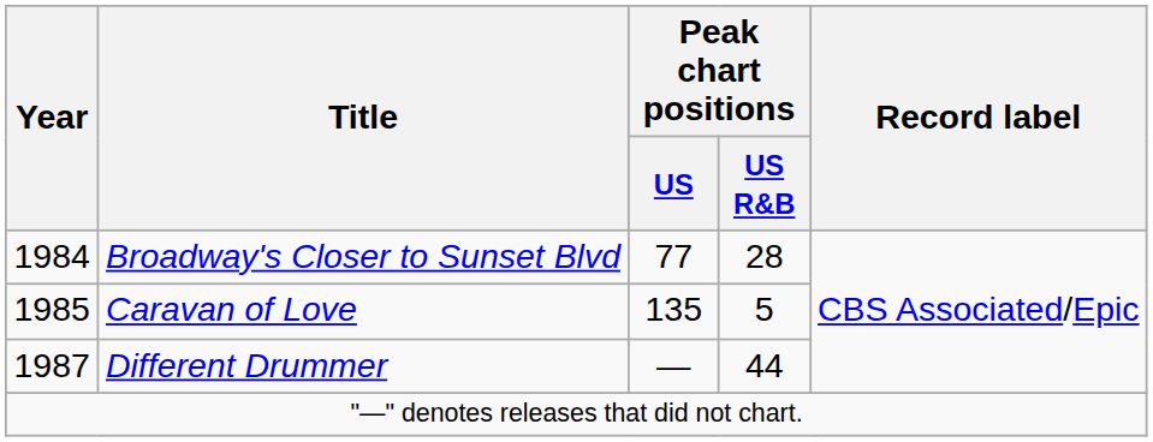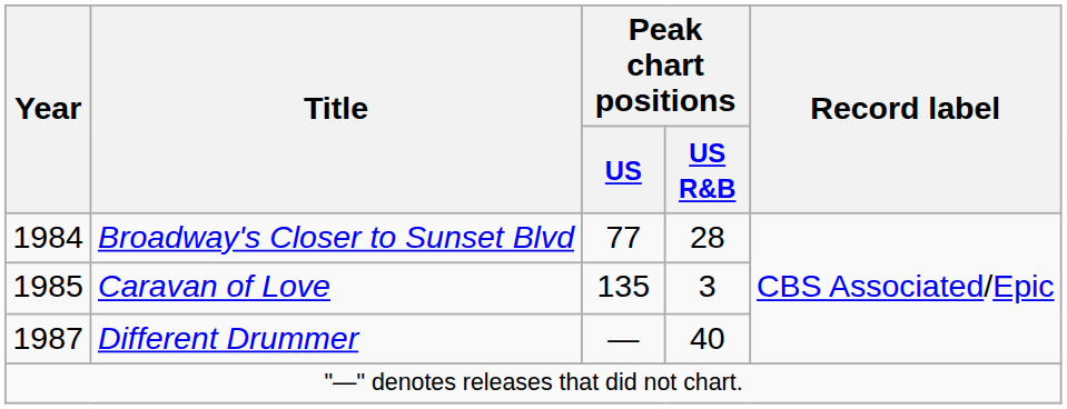 <table class="wikitable">
 <tr>
 <th scope="col" rowspan="2">Year</th>
 <th scope="col" rowspan="2">Title</th>
 <th scope="col" colspan="2">Peak chart positions</th>
 <th scope="col" rowspan="2">Record label</th>
 </tr>
 <tr>
 <th style="width:35px;"><small><a href='#'>US</a></small><br></th>
 <th style="width:35px;"><small><a href='#'>US R&B</a></small><br></th>
 </tr>
 <tr>
 <td>1984</td>
 <td><em><a href='#'>Broadway's Closer to Sunset Blvd</a></em></td>
 <td align=center>77</td>
 <td align=center>28</td>
 <td align=center rowspan="3"><a href='#'>CBS Associated</a>/<a href='#'>Epic</a></td>
 </tr>
 <tr>
 <td>1985</td>
 <td><a href='#'><em>Caravan of Love</em></a></td>
 <td align=center>135</td>
-<td align=center>5</td>
+<td align=center>3</td>
 </tr>
 <tr>
 <td>1987</td>
 <td><a href='#'><em>Different Drummer</em></a></td>
 <td align=center>―</td>
-<td align=center>44</td>
+<td align=center>40</td>
 </tr>
 <tr>
 <td colspan="5" style="text-align:center; font-size:9pt;">"—" denotes releases that did not chart.</td>
 </tr>
 </table>
